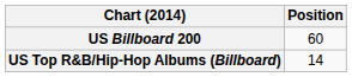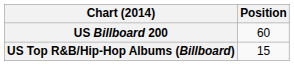 <table class="wikitable sortable plainrowheaders">
 <tr>
 <th>Chart (2014)</th>
 <th>Position</th>
 </tr>
 <tr>
 <th scope="row">US <em>Billboard</em> 200</th>
 <td style="text-align:center">60</td>
 </tr>
 <tr>
 <th scope="row">US Top R&B/Hip-Hop Albums (<em>Billboard</em>)</th>
-<td style="text-align:center">14</td>
+<td style="text-align:center">15</td>
 </tr>
 </table>
